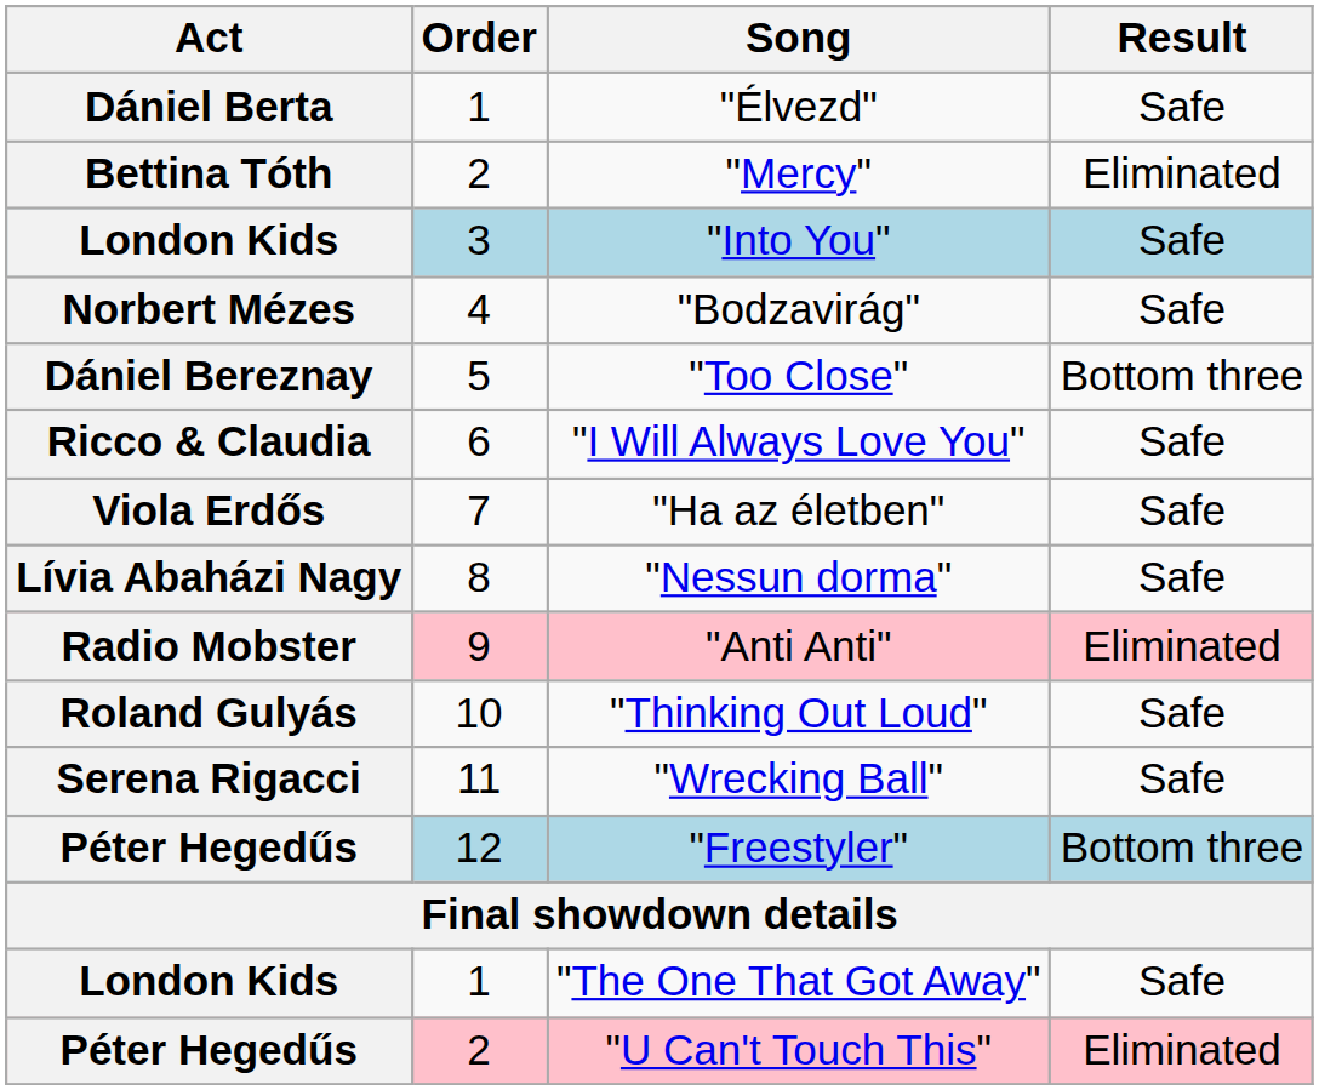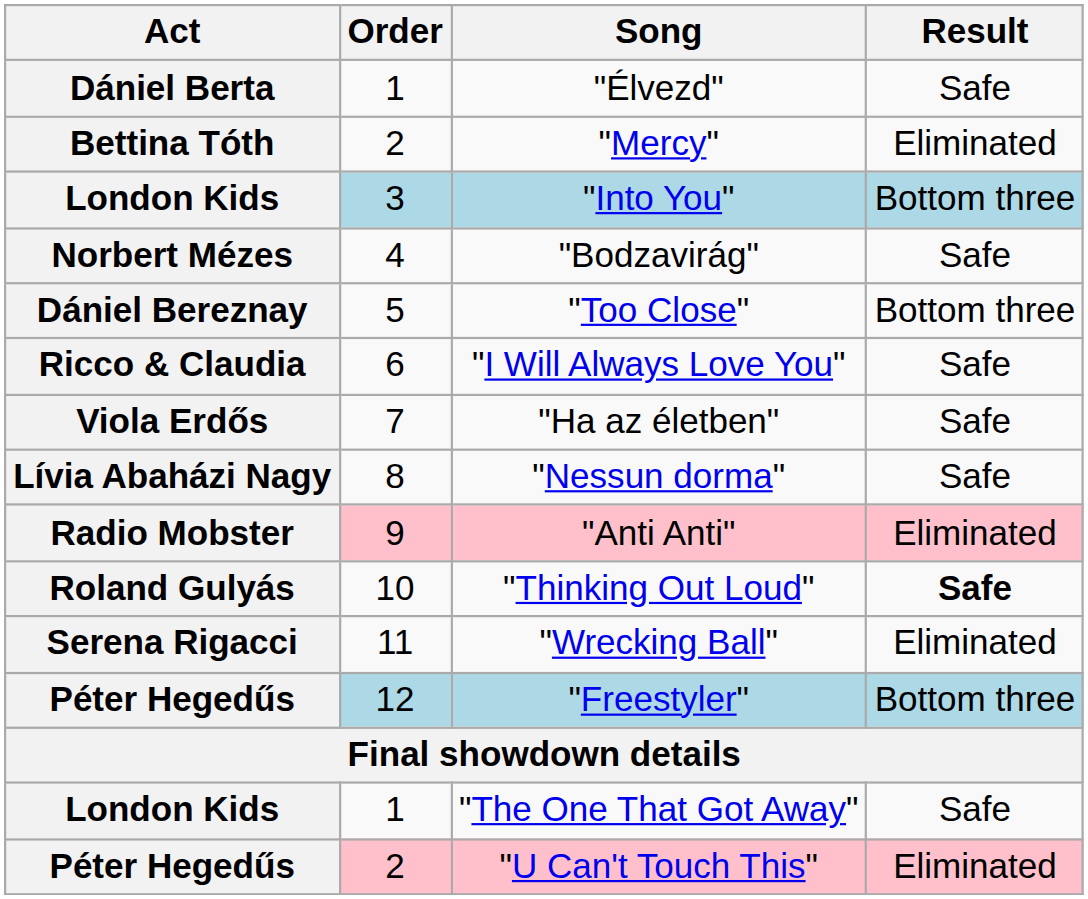 <table class="wikitable" style="text-align:center;">
 <tr>
 <th scope="col">Act</th>
 <th scope="col">Order</th>
 <th scope="col">Song</th>
 <th scope="col">Result</th>
 </tr>
 <tr>
 <th scope="row">Dániel Berta</th>
 <td>1</td>
 <td>"Élvezd"</td>
 <td>Safe</td>
 </tr>
 <tr>
 <th scope="row">Bettina Tóth</th>
 <td>2</td>
 <td>"<a href='#'>Mercy</a>"</td>
 <td>Eliminated</td>
 </tr>
 <tr bgcolor="lightblue">
 <th scope="row">London Kids</th>
 <td>3</td>
 <td>"<a href='#'>Into You</a>"</td>
-<td>Safe</td>
+<td>Bottom three</td>
 </tr>
 <tr>
 <th scope="row">Norbert Mézes</th>
 <td>4</td>
 <td>"Bodzavirág"</td>
 <td>Safe</td>
 </tr>
 <tr>
 <th scope="row">Dániel Bereznay</th>
 <td>5</td>
 <td>"<a href='#'>Too Close</a>"</td>
 <td>Bottom three</td>
 </tr>
 <tr>
 <th scope="row">Ricco & Claudia</th>
 <td>6</td>
 <td>"<a href='#'>I Will Always Love You</a>"</td>
 <td>Safe</td>
 </tr>
 <tr>
 <th scope="row">Viola Erdős</th>
 <td>7</td>
 <td>"Ha az életben"</td>
 <td>Safe</td>
 </tr>
 <tr>
 <th scope="row">Lívia Abaházi Nagy</th>
 <td>8</td>
 <td>"<a href='#'>Nessun dorma</a>"</td>
 <td>Safe</td>
 </tr>
 <tr bgcolor="pink">
 <th scope="row">Radio Mobster</th>
 <td>9</td>
 <td>"Anti Anti"</td>
 <td>Eliminated</td>
 </tr>
 <tr>
 <th scope="row">Roland Gulyás</th>
 <td>10</td>
 <td>"<a href='#'>Thinking Out Loud</a>"</td>
-<td>Safe</td>
+<td><strong>Safe</strong></td>
 </tr>
 <tr>
 <th scope="row">Serena Rigacci</th>
 <td>11</td>
 <td>"<a href='#'>Wrecking Ball</a>"</td>
-<td>Safe</td>
+<td>Eliminated</td>
 </tr>
 <tr bgcolor="lightblue">
 <th scope="row">Péter Hegedűs</th>
 <td>12</td>
 <td>"<a href='#'>Freestyler</a>"</td>
 <td>Bottom three</td>
 </tr>
 <tr>
 <th scope="col" colspan="6">Final showdown details</th>
 </tr>
 <tr>
 <th scope="row">London Kids</th>
 <td>1</td>
 <td>"<a href='#'>The One That Got Away</a>"</td>
 <td>Safe</td>
 </tr>
 <tr bgcolor="pink">
 <th scope="row">Péter Hegedűs</th>
 <td>2</td>
 <td>"<a href='#'>U Can't Touch This</a>"</td>
 <td>Eliminated</td>
 </tr>
 </table>
